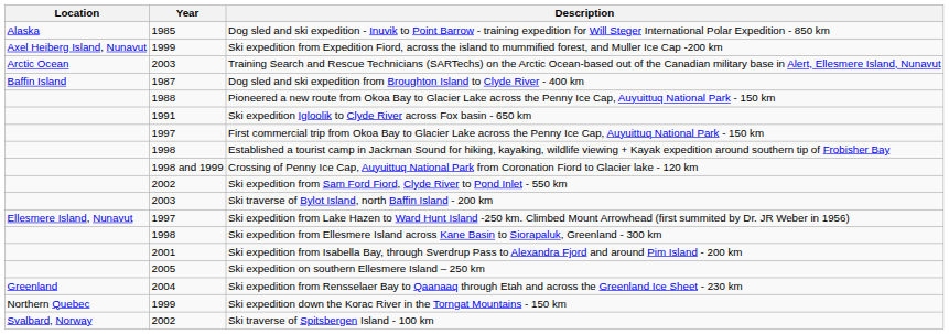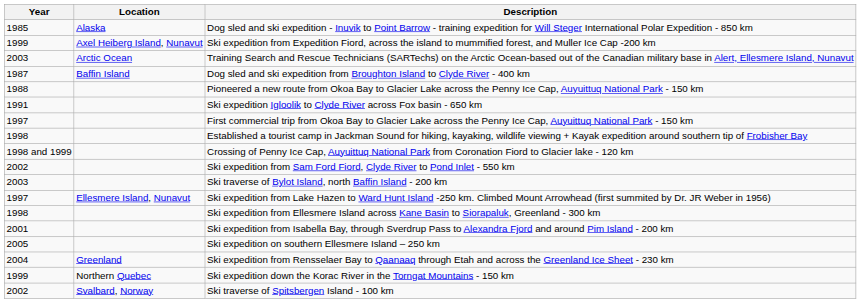 <table class="wikitable">
 <tr>
+<th>Year</th>
 <th>Location</th>
-<th>Year</th>
 <th>Description</th>
 </tr>
 <tr>
+<td>1985</td>
 <td><a href='#'>Alaska</a></td>
-<td>1985</td>
 <td align="left">Dog sled and ski expedition - <a href='#'>Inuvik</a> to <a href='#'>Point Barrow</a> - training expedition for <a href='#'>Will Steger</a> International Polar Expedition - 850 km</td>
 </tr>
 <tr>
+<td>1999</td>
 <td><a href='#'>Axel Heiberg Island</a>, <a href='#'>Nunavut</a></td>
-<td>1999</td>
 <td align="left">Ski expedition from Expedition Fiord, across the island to mummified forest, and Muller Ice Cap -200 km</td>
 </tr>
 <tr>
+<td>2003</td>
 <td><a href='#'>Arctic Ocean</a></td>
-<td>2003</td>
 <td align="left">Training Search and Rescue Technicians (SARTechs) on the Arctic Ocean-based out of the Canadian military base in <a href='#'>Alert, Ellesmere Island, Nunavut</a></td>
 </tr>
 <tr>
+<td>1987</td>
 <td><a href='#'>Baffin Island</a></td>
-<td>1987</td>
 <td align="left">Dog sled and ski expedition from <a href='#'>Broughton Island</a> to <a href='#'>Clyde River</a> - 400 km</td>
 </tr>
 <tr>
+<td>1988</td>
 <td></td>
-<td>1988</td>
 <td align="left">Pioneered a new route from Okoa Bay to Glacier Lake across the Penny Ice Cap, <a href='#'>Auyuittuq National Park</a> - 150 km</td>
 </tr>
 <tr>
+<td>1991</td>
 <td></td>
-<td>1991</td>
 <td align="left">Ski expedition <a href='#'>Igloolik</a> to <a href='#'>Clyde River</a> across Fox basin - 650 km</td>
 </tr>
 <tr>
+<td>1997</td>
 <td></td>
-<td>1997</td>
 <td align="left">First commercial trip from Okoa Bay to Glacier Lake across the Penny Ice Cap, <a href='#'>Auyuittuq National Park</a> - 150 km</td>
 </tr>
 <tr>
+<td>1998</td>
 <td></td>
-<td>1998</td>
 <td align="left">Established a tourist camp in Jackman Sound for hiking, kayaking, wildlife viewing + Kayak expedition around southern tip of <a href='#'>Frobisher Bay</a></td>
 </tr>
 <tr>
+<td>1998 and 1999</td>
 <td></td>
-<td>1998 and 1999</td>
 <td align="left">Crossing of Penny Ice Cap, <a href='#'>Auyuittuq National Park</a> from Coronation Fiord to Glacier lake - 120 km</td>
 </tr>
 <tr>
+<td>2002</td>
 <td></td>
-<td>2002</td>
 <td align="left">Ski expedition from <a href='#'>Sam Ford Fiord</a>, <a href='#'>Clyde River</a> to <a href='#'>Pond Inlet</a> - 550 km</td>
 </tr>
 <tr>
+<td>2003</td>
 <td></td>
-<td>2003</td>
 <td align="left">Ski traverse of <a href='#'>Bylot Island</a>, north <a href='#'>Baffin Island</a> - 200 km</td>
 </tr>
 <tr>
+<td>1997</td>
 <td><a href='#'>Ellesmere Island</a>, <a href='#'>Nunavut</a></td>
-<td>1997</td>
 <td align="left">Ski expedition from Lake Hazen to <a href='#'>Ward Hunt Island</a> -250 km. Climbed Mount Arrowhead (first summited by Dr. JR Weber in 1956)</td>
 </tr>
 <tr>
+<td>1998</td>
 <td></td>
-<td>1998</td>
 <td align="left">Ski expedition from Ellesmere Island across <a href='#'>Kane Basin</a> to <a href='#'>Siorapaluk</a>, Greenland - 300 km</td>
 </tr>
 <tr>
+<td>2001</td>
 <td></td>
-<td>2001</td>
 <td align="left">Ski expedition from Isabella Bay, through Sverdrup Pass to <a href='#'>Alexandra Fjord</a> and around <a href='#'>Pim Island</a> - 200 km</td>
 </tr>
 <tr>
+<td>2005</td>
 <td></td>
-<td>2005</td>
 <td align="left">Ski expedition on southern Ellesmere Island – 250 km</td>
 </tr>
 <tr>
+<td>2004</td>
 <td><a href='#'>Greenland</a></td>
-<td>2004</td>
 <td align="left">Ski expedition from Rensselaer Bay to <a href='#'>Qaanaaq</a> through Etah and across the <a href='#'>Greenland Ice Sheet</a> - 230 km</td>
 </tr>
 <tr>
+<td>1999</td>
 <td>Northern <a href='#'>Quebec</a></td>
-<td>1999</td>
 <td align="left">Ski expedition down the Korac River in the <a href='#'>Torngat Mountains</a> - 150 km</td>
 </tr>
 <tr>
+<td>2002</td>
 <td><a href='#'>Svalbard</a>, <a href='#'>Norway</a></td>
-<td>2002</td>
 <td align="left">Ski traverse of <a href='#'>Spitsbergen</a> Island - 100 km</td>
 </tr>
 </table>
